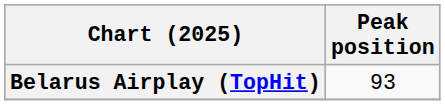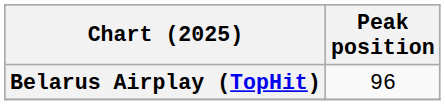 <table class="wikitable plainrowheaders" style="text-align:center">
 <tr>
 <th scope="col">Chart (2025)</th>
 <th scope="col">Peak<br>position</th>
 </tr>
 <tr>
 <th scope="row">Belarus Airplay (<a href='#'>TopHit</a>)</th>
-<td>93</td>
+<td>96</td>
 </tr>
 <tr>
 </tr>
 </table>
